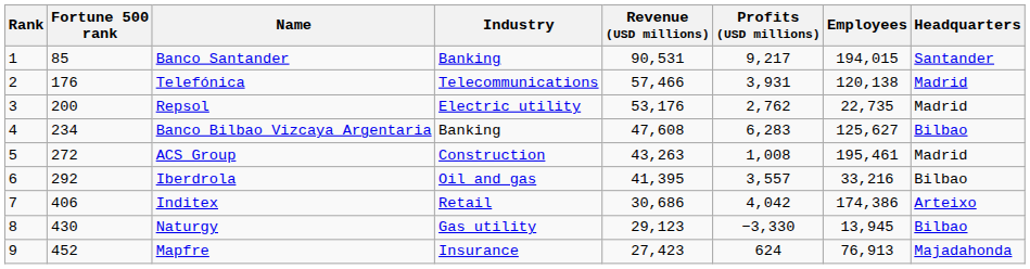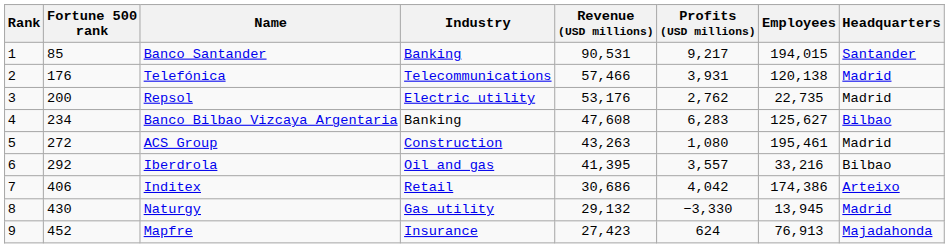 <table class="wikitable sortable">
 <tr>
 <th>Rank</th>
 <th>Fortune 500<br>rank</th>
 <th>Name</th>
 <th>Industry</th>
 <th>Revenue<br><small>(USD millions)</small></th>
 <th>Profits<br><small>(USD millions)</small></th>
 <th>Employees</th>
 <th>Headquarters</th>
 </tr>
 <tr>
 <td>1</td>
 <td>85</td>
 <td><a href='#'>Banco Santander</a></td>
 <td><a href='#'>Banking</a></td>
 <td style="text-align:center;">90,531</td>
 <td style="text-align:center;">9,217</td>
 <td style="text-align:center;">194,015</td>
 <td><a href='#'>Santander</a></td>
 </tr>
 <tr>
 <td>2</td>
 <td>176</td>
 <td><a href='#'>Telefónica</a></td>
 <td><a href='#'>Telecommunications</a></td>
 <td style="text-align:center;">57,466</td>
 <td style="text-align:center;">3,931</td>
 <td style="text-align:center;">120,138</td>
 <td><a href='#'>Madrid</a></td>
 </tr>
 <tr>
 <td>3</td>
 <td>200</td>
 <td><a href='#'>Repsol</a></td>
 <td><a href='#'>Electric utility</a></td>
 <td style="text-align:center;">53,176</td>
 <td style="text-align:center;">2,762</td>
 <td style="text-align:center;">22,735</td>
 <td>Madrid</td>
 </tr>
 <tr>
 <td>4</td>
 <td>234</td>
 <td><a href='#'>Banco Bilbao Vizcaya Argentaria</a></td>
 <td>Banking</td>
 <td style="text-align:center;">47,608</td>
 <td style="text-align:center;">6,283</td>
 <td style="text-align:center;">125,627</td>
 <td><a href='#'>Bilbao</a></td>
 </tr>
 <tr>
 <td>5</td>
 <td>272</td>
 <td><a href='#'>ACS Group</a></td>
 <td><a href='#'>Construction</a></td>
 <td style="text-align:center;">43,263</td>
-<td style="text-align:center;">1,008</td>
+<td style="text-align:center;">1,080</td>
 <td style="text-align:center;">195,461</td>
 <td>Madrid</td>
 </tr>
 <tr>
 <td>6</td>
 <td>292</td>
 <td><a href='#'>Iberdrola</a></td>
 <td><a href='#'>Oil and gas</a></td>
 <td style="text-align:center;">41,395</td>
 <td style="text-align:center;">3,557</td>
 <td style="text-align:center;">33,216</td>
 <td>Bilbao</td>
 </tr>
 <tr>
 <td>7</td>
 <td>406</td>
 <td><a href='#'>Inditex</a></td>
 <td><a href='#'>Retail</a></td>
 <td style="text-align:center;">30,686</td>
 <td style="text-align:center;">4,042</td>
 <td style="text-align:center;">174,386</td>
 <td><a href='#'>Arteixo</a></td>
 </tr>
 <tr>
 <td>8</td>
 <td>430</td>
 <td><a href='#'>Naturgy</a></td>
 <td><a href='#'>Gas utility</a></td>
-<td style="text-align:center;">29,123</td>
+<td style="text-align:center;">29,132</td>
 <td style="text-align:center;">−3,330</td>
 <td style="text-align:center;">13,945</td>
-<td><a href='#'>Bilbao</a></td>
+<td><a href='#'>Madrid</a></td>
 </tr>
 <tr>
 <td>9</td>
 <td>452</td>
 <td><a href='#'>Mapfre</a></td>
 <td><a href='#'>Insurance</a></td>
 <td style="text-align:center;">27,423</td>
 <td style="text-align:center;">624</td>
 <td style="text-align:center;">76,913</td>
 <td><a href='#'>Majadahonda</a></td>
 </tr>
 </table>
